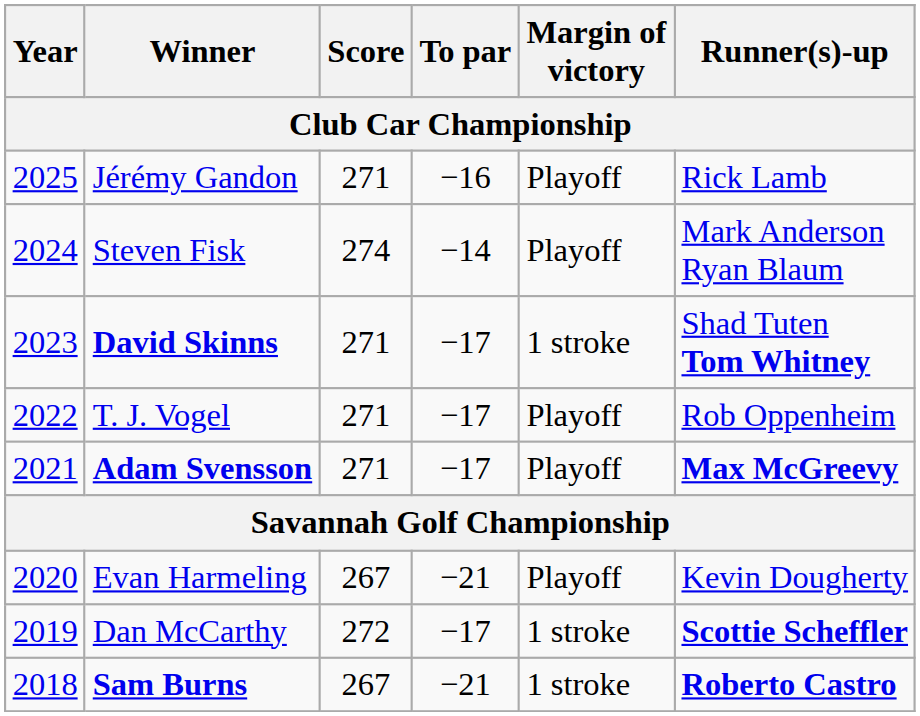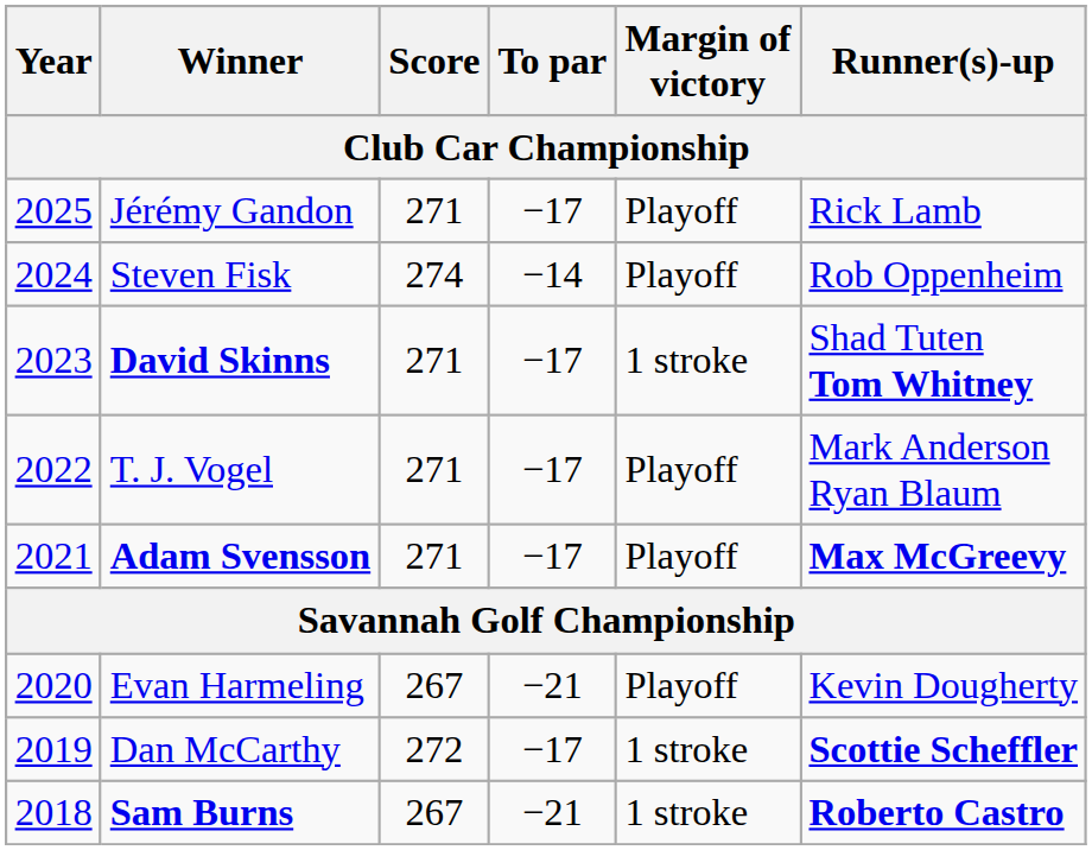 <table class=wikitable style=font-size:95%>
 <tr>
 <th>Year</th>
 <th>Winner</th>
 <th>Score</th>
 <th>To par</th>
 <th>Margin of<br>victory</th>
 <th>Runner(s)-up</th>
 </tr>
 <tr>
 <th colspan=6>Club Car Championship</th>
 </tr>
 <tr>
 <td><a href='#'>2025</a></td>
 <td> <a href='#'>Jérémy Gandon</a></td>
 <td align=center>271</td>
-<td align=center>−16</td>
+<td align=center>−17</td>
 <td>Playoff</td>
 <td> <a href='#'>Rick Lamb</a></td>
 </tr>
 <tr>
 <td><a href='#'>2024</a></td>
 <td> <a href='#'>Steven Fisk</a></td>
 <td align=center>274</td>
 <td align=center>−14</td>
 <td>Playoff</td>
-<td> <a href='#'>Mark Anderson</a><br> <a href='#'>Ryan Blaum</a></td>
+<td> <a href='#'>Rob Oppenheim</a></td>
 </tr>
 <tr>
 <td><a href='#'>2023</a></td>
 <td> <strong><a href='#'>David Skinns</a></strong></td>
 <td align=center>271</td>
 <td align=center>−17</td>
 <td>1 stroke</td>
 <td> <a href='#'>Shad Tuten</a><br> <strong><a href='#'>Tom Whitney</a></strong></td>
 </tr>
 <tr>
 <td><a href='#'>2022</a></td>
 <td> <a href='#'>T. J. Vogel</a></td>
 <td align=center>271</td>
 <td align=center>−17</td>
 <td>Playoff</td>
-<td> <a href='#'>Rob Oppenheim</a></td>
+<td> <a href='#'>Mark Anderson</a><br> <a href='#'>Ryan Blaum</a></td>
 </tr>
 <tr>
 <td><a href='#'>2021</a></td>
 <td> <strong><a href='#'>Adam Svensson</a></strong></td>
 <td align=center>271</td>
 <td align=center>−17</td>
 <td>Playoff</td>
 <td> <strong><a href='#'>Max McGreevy</a></strong></td>
 </tr>
 <tr>
 <th colspan=6>Savannah Golf Championship</th>
 </tr>
 <tr>
 <td><a href='#'>2020</a></td>
 <td> <a href='#'>Evan Harmeling</a></td>
 <td align=center>267</td>
 <td align=center>−21</td>
 <td>Playoff</td>
 <td> <a href='#'>Kevin Dougherty</a></td>
 </tr>
 <tr>
 <td><a href='#'>2019</a></td>
 <td> <a href='#'>Dan McCarthy</a></td>
 <td align=center>272</td>
 <td align=center>−17</td>
 <td>1 stroke</td>
 <td> <strong><a href='#'>Scottie Scheffler</a></strong></td>
 </tr>
 <tr>
 <td><a href='#'>2018</a></td>
 <td> <strong><a href='#'>Sam Burns</a></strong></td>
 <td align=center>267</td>
 <td align=center>−21</td>
 <td>1 stroke</td>
 <td> <strong><a href='#'>Roberto Castro</a></strong></td>
 </tr>
 </table>
